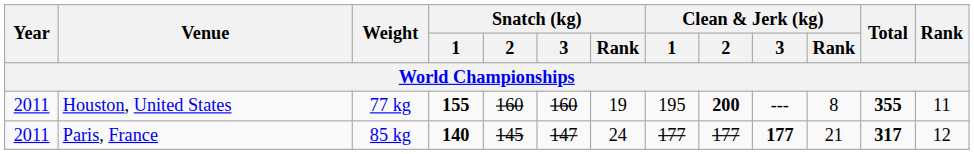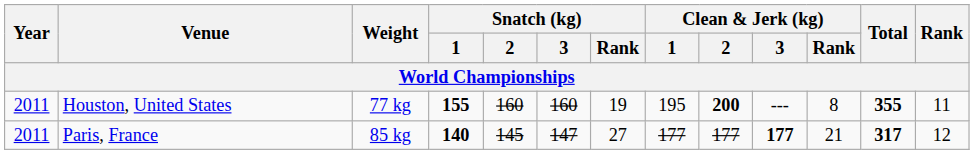 <table class = "wikitable" style="text-align:center;">
 <tr>
 <th rowspan=2 width=40>Year</th>
 <th rowspan=2 width=250>Venue</th>
 <th rowspan=2 width=60>Weight</th>
 <th colspan=4>Snatch (kg)</th>
 <th colspan=4>Clean & Jerk (kg)</th>
 <th rowspan=2 width=40>Total</th>
 <th rowspan=2 width=40>Rank</th>
 </tr>
 <tr>
 <th width=40>1</th>
 <th width=40>2</th>
 <th width=40>3</th>
 <th width=40>Rank</th>
 <th width=40>1</th>
 <th width=40>2</th>
 <th width=40>3</th>
 <th width=40>Rank</th>
 </tr>
 <tr>
 <th colspan=13><a href='#'>World Championships</a></th>
 </tr>
 <tr>
 <td><a href='#'>2011</a></td>
 <td align=left> <a href='#'>Houston</a>, <a href='#'>United States</a></td>
 <td><a href='#'>77 kg</a></td>
 <td><strong>155</strong></td>
 <td><s>160</s></td>
 <td><s>160</s></td>
 <td>19</td>
 <td>195</td>
 <td><strong>200</strong></td>
 <td>---</td>
 <td>8</td>
 <td><strong>355</strong></td>
 <td>11</td>
 </tr>
 <tr>
 <td><a href='#'>2011</a></td>
 <td align=left> <a href='#'>Paris</a>, <a href='#'>France</a></td>
 <td><a href='#'>85 kg</a></td>
 <td><strong>140</strong></td>
 <td><s>145</s></td>
 <td><s>147</s></td>
-<td>24</td>
+<td>27</td>
 <td><s>177</s></td>
 <td><s>177</s></td>
 <td><strong>177</strong></td>
 <td>21</td>
 <td><strong>317</strong></td>
 <td>12</td>
 </tr>
 </table>
